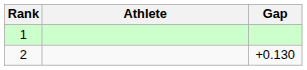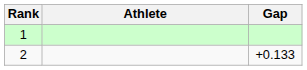 <table class=wikitable style="text-align:center">
 <tr>
 <th width=40>Rank</th>
 <th width=250>Athlete</th>
 <th width=60>Gap</th>
 </tr>
 <tr bgcolor="ccffcc">
 <td>1</td>
 <td align=left></td>
 <td></td>
 </tr>
 <tr>
 <td>2</td>
 <td align=left></td>
-<td>+0.130</td>
+<td>+0.133</td>
 </tr>
 </table>
